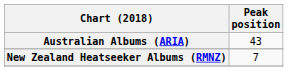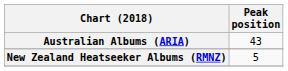 <table class="wikitable sortable plainrowheaders" style="text-align:center">
 <tr>
 <th scope="col">Chart (2018)</th>
 <th scope="col">Peak<br> position</th>
 </tr>
 <tr>
 <th scope="row">Australian Albums (<a href='#'>ARIA</a>)</th>
 <td>43</td>
 </tr>
 <tr>
 </tr>
 <tr>
 </tr>
 <tr>
 </tr>
 <tr>
 </tr>
 <tr>
 <th scope="row">New Zealand Heatseeker Albums (<a href='#'>RMNZ</a>)</th>
-<td>7</td>
+<td>5</td>
 </tr>
 <tr>
 </tr>
 <tr>
 </tr>
 <tr>
 </tr>
 <tr>
 </tr>
 <tr>
 </tr>
 <tr>
 </tr>
 <tr>
 </tr>
 </table>
